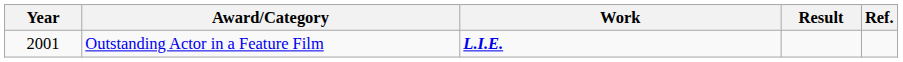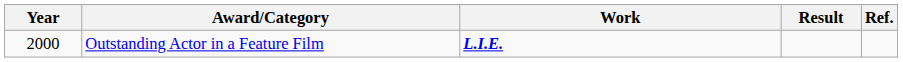 <table class=wikitable>
 <tr>
 <th scope="col" style="width:5em;">Year</th>
 <th scope="col" style="width:28em;">Award/Category</th>
 <th scope="col" style="width:25em;">Work</th>
 <th scope="col" style="width:5em;">Result</th>
 <th>Ref.</th>
 </tr>
 <tr>
-<td style="text-align:center;">2001</td>
+<td style="text-align:center;">2000</td>
 <td><a href='#'>Outstanding Actor in a Feature Film</a></td>
 <td><strong><em><a href='#'>L.I.E.</a></em></strong></td>
 <td></td>
 <td></td>
 </tr>
 </table>
